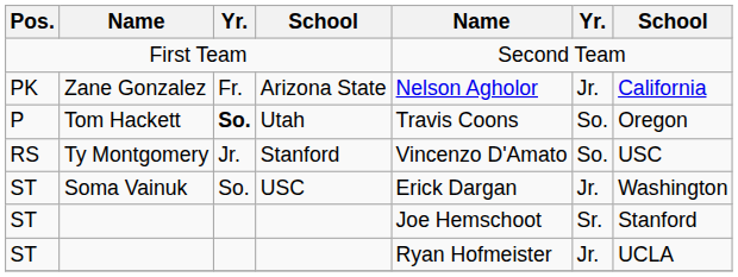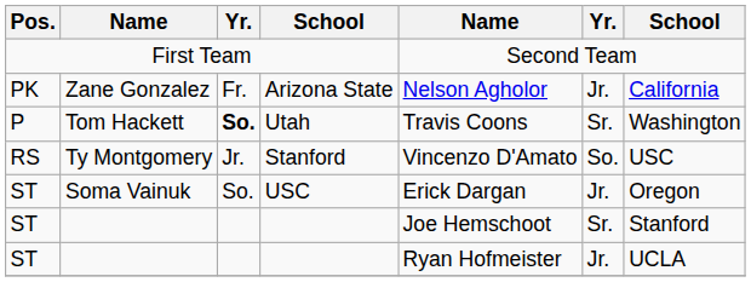 <table class="wikitable">
 <tr>
 <th>Pos.</th>
 <th>Name</th>
 <th>Yr.</th>
 <th>School</th>
 <th>Name</th>
 <th>Yr.</th>
 <th>School</th>
 </tr>
 <tr>
 <td colspan="4" style="text-align:center;">First Team</td>
 <td colspan="4" style="text-align:center;">Second Team</td>
 </tr>
 <tr>
 <td>PK</td>
 <td>Zane Gonzalez</td>
 <td>Fr.</td>
 <td>Arizona State</td>
 <td><a href='#'>Nelson Agholor</a></td>
 <td>Jr.</td>
 <td><a href='#'>California</a></td>
 </tr>
 <tr>
 <td>P</td>
 <td>Tom Hackett</td>
 <td><strong>So.</strong></td>
 <td>Utah</td>
 <td>Travis Coons</td>
-<td>So.</td>
-<td>Oregon</td>
+<td>Sr.</td>
+<td>Washington</td>
 </tr>
 <tr>
 <td>RS</td>
 <td>Ty Montgomery</td>
 <td>Jr.</td>
 <td>Stanford</td>
 <td>Vincenzo D'Amato</td>
 <td>So.</td>
 <td>USC</td>
 </tr>
 <tr>
 <td>ST</td>
 <td>Soma Vainuk</td>
 <td>So.</td>
 <td>USC</td>
 <td>Erick Dargan</td>
 <td>Jr.</td>
-<td>Washington</td>
+<td>Oregon</td>
 </tr>
 <tr>
 <td>ST</td>
 <td align=center></td>
 <td align=center></td>
 <td align=center></td>
 <td>Joe Hemschoot</td>
 <td>Sr.</td>
 <td>Stanford</td>
 </tr>
 <tr>
 <td>ST</td>
 <td align=center></td>
 <td align=center></td>
 <td align=center></td>
 <td>Ryan Hofmeister</td>
 <td>Jr.</td>
 <td>UCLA</td>
 </tr>
 <tr>
 </tr>
 </table>
